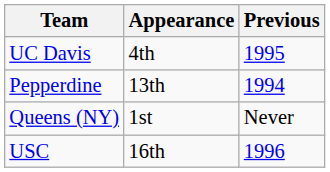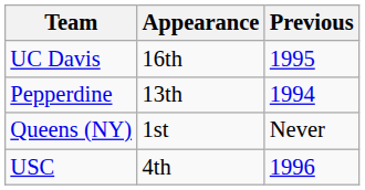 <table class="wikitable sortable">
 <tr>
 <th>Team</th>
 <th>Appearance</th>
 <th>Previous</th>
 </tr>
 <tr>
 <td><a href='#'>UC Davis</a></td>
-<td>4th</td>
+<td>16th</td>
 <td><a href='#'>1995</a></td>
 </tr>
 <tr>
 <td><a href='#'>Pepperdine</a></td>
 <td>13th</td>
 <td><a href='#'>1994</a></td>
 </tr>
 <tr>
 <td><a href='#'>Queens (NY)</a></td>
 <td>1st</td>
 <td>Never</td>
 </tr>
 <tr>
 <td><a href='#'>USC</a></td>
-<td>16th</td>
+<td>4th</td>
 <td><a href='#'>1996</a></td>
 </tr>
 </table>
